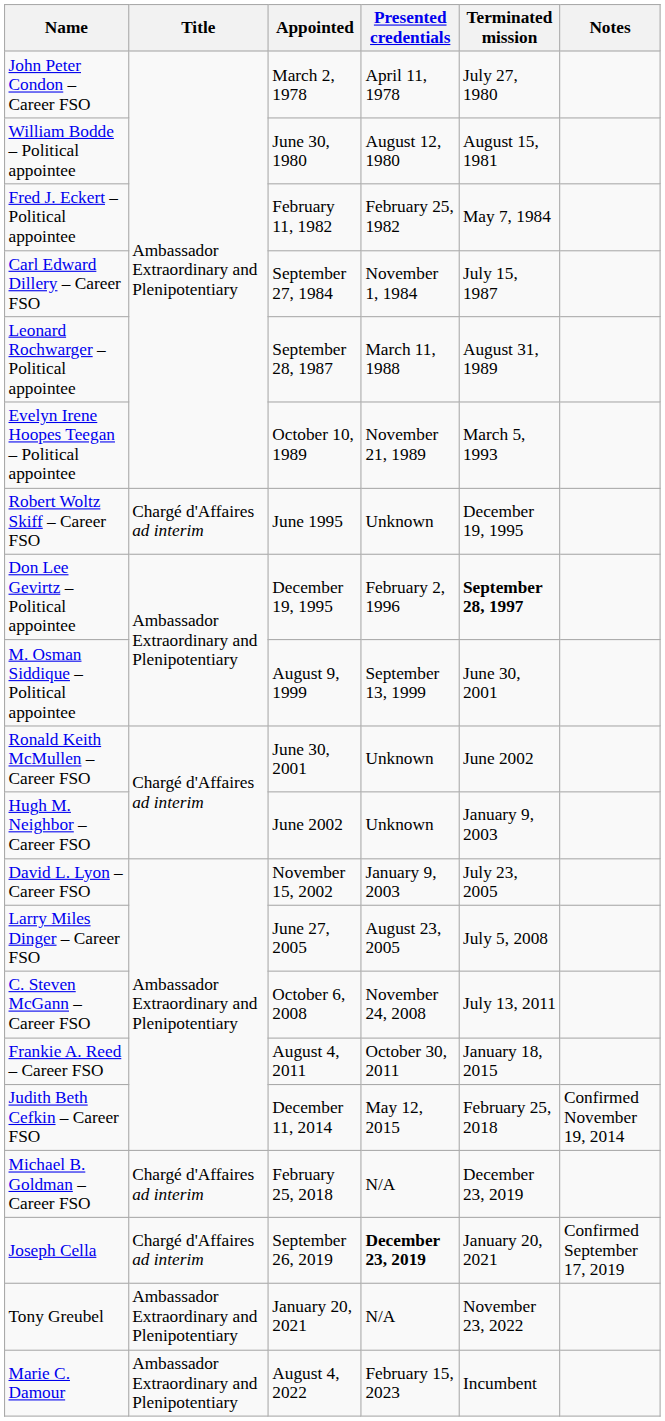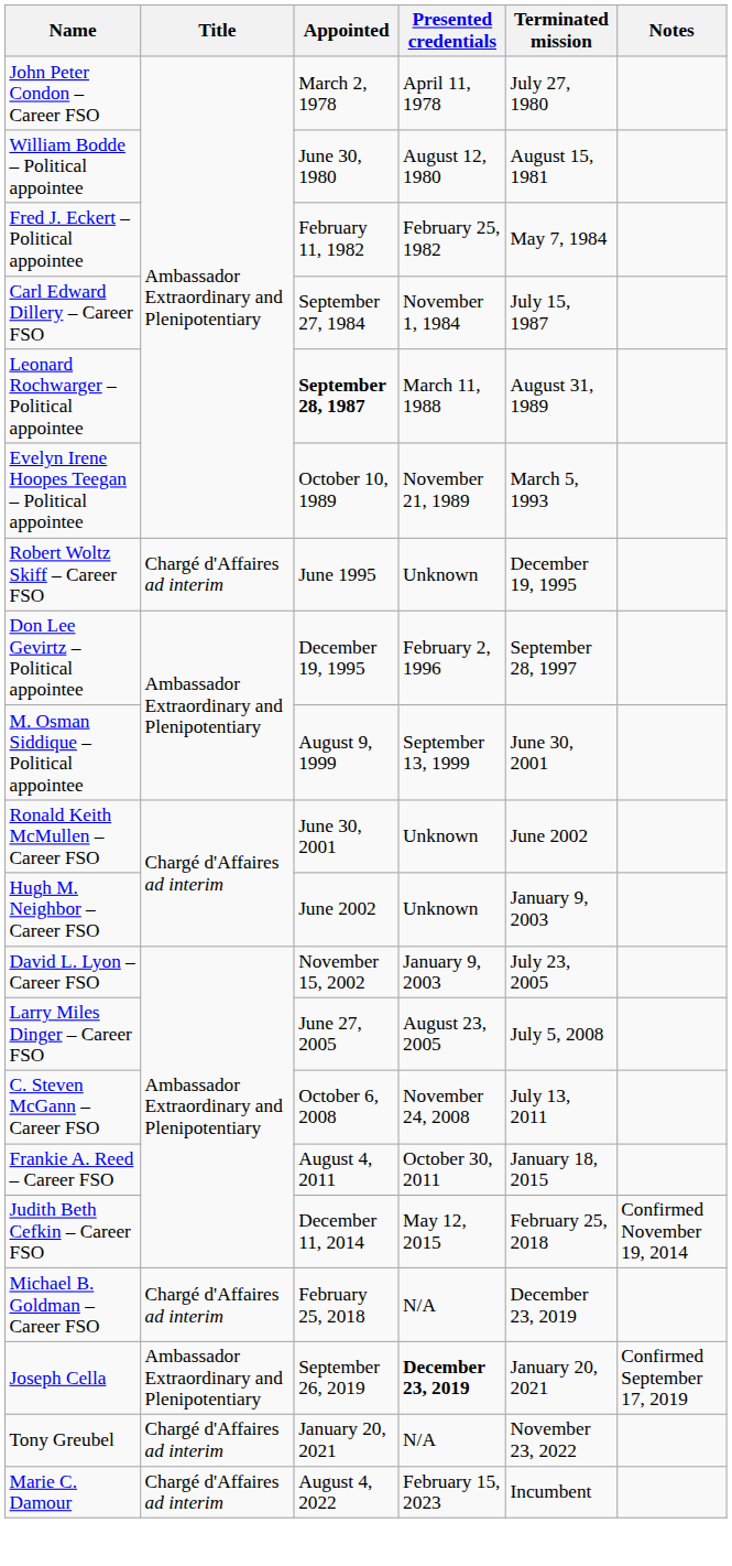 <table class="wikitable">
 <tr>
 <th>Name</th>
 <th>Title</th>
 <th>Appointed</th>
 <th><a href='#'>Presented credentials</a></th>
 <th>Terminated mission</th>
 <th>Notes</th>
 </tr>
 <tr>
 <td><a href='#'>John Peter Condon</a> – Career FSO</td>
 <td rowspan="6">Ambassador Extraordinary and Plenipotentiary</td>
 <td>March 2, 1978</td>
 <td>April 11, 1978</td>
 <td>July 27, 1980</td>
 <td></td>
 </tr>
 <tr>
 <td><a href='#'>William Bodde</a> – Political appointee</td>
 <td>June 30, 1980</td>
 <td>August 12, 1980</td>
 <td>August 15, 1981</td>
 <td></td>
 </tr>
 <tr>
 <td><a href='#'>Fred J. Eckert</a> – Political appointee</td>
 <td>February 11, 1982</td>
 <td>February 25, 1982</td>
 <td>May 7, 1984</td>
 <td></td>
 </tr>
 <tr>
 <td><a href='#'>Carl Edward Dillery</a> – Career FSO</td>
 <td>September 27, 1984</td>
 <td>November 1, 1984</td>
 <td>July 15, 1987</td>
 <td></td>
 </tr>
 <tr>
 <td><a href='#'>Leonard Rochwarger</a> – Political appointee</td>
-<td>September 28, 1987</td>
+<td><strong>September 28, 1987</strong></td>
 <td>March 11, 1988</td>
 <td>August 31, 1989</td>
 <td></td>
 </tr>
 <tr>
 <td><a href='#'>Evelyn Irene Hoopes Teegan</a> – Political appointee</td>
 <td>October 10, 1989</td>
 <td>November 21, 1989</td>
 <td>March 5, 1993</td>
 <td></td>
 </tr>
 <tr>
 <td><a href='#'>Robert Woltz Skiff</a> – Career FSO</td>
 <td>Chargé d'Affaires <em>ad interim</em></td>
 <td>June 1995</td>
 <td>Unknown</td>
 <td>December 19, 1995</td>
 <td></td>
 </tr>
 <tr>
 <td><a href='#'>Don Lee Gevirtz</a> – Political appointee</td>
 <td rowspan="2">Ambassador Extraordinary and Plenipotentiary</td>
 <td>December 19, 1995</td>
 <td>February 2, 1996</td>
-<td><strong>September 28, 1997</strong></td>
+<td>September 28, 1997</td>
 <td></td>
 </tr>
 <tr>
 <td><a href='#'>M. Osman Siddique</a> – Political appointee</td>
 <td>August 9, 1999</td>
 <td>September 13, 1999</td>
 <td>June 30, 2001</td>
 <td></td>
 </tr>
 <tr>
 <td><a href='#'>Ronald Keith McMullen</a> – Career FSO</td>
 <td rowspan="2">Chargé d'Affaires <em>ad interim</em></td>
 <td>June 30, 2001</td>
 <td>Unknown</td>
 <td>June 2002</td>
 <td></td>
 </tr>
 <tr>
 <td><a href='#'>Hugh M. Neighbor</a> – Career FSO</td>
 <td>June 2002</td>
 <td>Unknown</td>
 <td>January 9, 2003</td>
 <td></td>
 </tr>
 <tr>
 <td><a href='#'>David L. Lyon</a> – Career FSO</td>
 <td rowspan="5">Ambassador Extraordinary and Plenipotentiary</td>
 <td>November 15, 2002</td>
 <td>January 9, 2003</td>
 <td>July 23, 2005</td>
 <td></td>
 </tr>
 <tr>
 <td><a href='#'>Larry Miles Dinger</a> – Career FSO</td>
 <td>June 27, 2005</td>
 <td>August 23, 2005</td>
 <td>July 5, 2008</td>
 <td></td>
 </tr>
 <tr>
 <td><a href='#'>C. Steven McGann</a> – Career FSO</td>
 <td>October 6, 2008</td>
 <td>November 24, 2008</td>
 <td>July 13, 2011</td>
 <td></td>
 </tr>
 <tr>
 <td><a href='#'>Frankie A. Reed</a> – Career FSO</td>
 <td>August 4, 2011</td>
 <td>October 30, 2011</td>
 <td>January 18, 2015</td>
 <td></td>
 </tr>
 <tr>
 <td><a href='#'>Judith Beth Cefkin</a> – Career FSO</td>
 <td>December 11, 2014</td>
 <td>May 12, 2015</td>
 <td>February 25, 2018</td>
 <td>Confirmed November 19, 2014</td>
 </tr>
 <tr>
 <td><a href='#'>Michael B. Goldman</a> – Career FSO</td>
 <td>Chargé d'Affaires <em>ad interim</em></td>
 <td>February 25, 2018</td>
 <td>N/A</td>
 <td>December 23, 2019</td>
 <td></td>
 </tr>
 <tr>
 <td><a href='#'>Joseph Cella</a></td>
-<td>Chargé d'Affaires <em>ad interim</em></td>
+<td>Ambassador Extraordinary and Plenipotentiary</td>
 <td>September 26, 2019</td>
 <td><strong>December 23, 2019</strong></td>
 <td>January 20, 2021</td>
 <td>Confirmed September 17, 2019</td>
 </tr>
 <tr>
 <td>Tony Greubel</td>
-<td>Ambassador Extraordinary and Plenipotentiary</td>
+<td>Chargé d'Affaires <em>ad interim</em></td>
 <td>January 20, 2021</td>
 <td>N/A</td>
 <td>November 23, 2022</td>
 <td></td>
 </tr>
 <tr>
 <td><a href='#'>Marie C. Damour</a></td>
-<td>Ambassador Extraordinary and Plenipotentiary</td>
+<td>Chargé d'Affaires <em>ad interim</em></td>
 <td>August 4, 2022</td>
 <td>February 15, 2023</td>
 <td>Incumbent</td>
 <td></td>
 </tr>
 </table>
